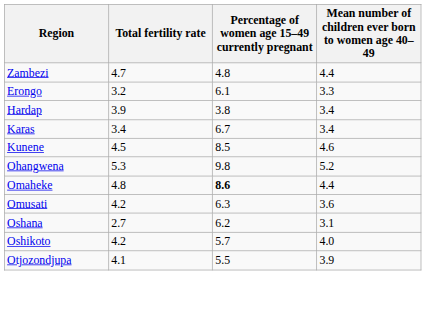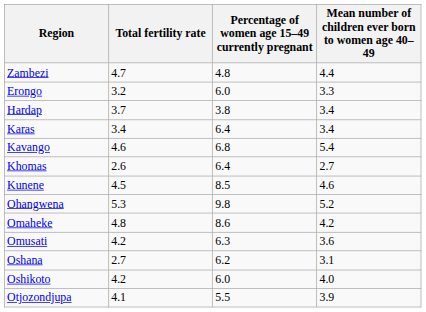 <table class="wikitable sortable">
 <tr>
 <th style="width:100pt;">Region</th>
 <th style="width:100pt;">Total fertility rate</th>
 <th style="width:100pt;">Percentage of women age 15–49 currently pregnant</th>
 <th style="width:100pt;">Mean number of children ever born to women age 40–49</th>
 </tr>
 <tr>
 <td><a href='#'>Zambezi</a></td>
 <td>4.7</td>
 <td>4.8</td>
 <td>4.4</td>
 </tr>
 <tr>
 <td><a href='#'>Erongo</a></td>
 <td>3.2</td>
-<td>6.1</td>
+<td>6.0</td>
 <td>3.3</td>
 </tr>
 <tr>
 <td><a href='#'>Hardap</a></td>
-<td>3.9</td>
+<td>3.7</td>
 <td>3.8</td>
 <td>3.4</td>
 </tr>
 <tr>
 <td><a href='#'>Karas</a></td>
 <td>3.4</td>
-<td>6.7</td>
+<td>6.4</td>
 <td>3.4</td>
+</tr>
+<tr>
+<td><a href='#'>Kavango</a></td>
+<td>4.6</td>
+<td>6.8</td>
+<td>5.4</td>
+</tr>
+<tr>
+<td><a href='#'>Khomas</a></td>
+<td>2.6</td>
+<td>6.4</td>
+<td>2.7</td>
 </tr>
 <tr>
 <td><a href='#'>Kunene</a></td>
 <td>4.5</td>
 <td>8.5</td>
 <td>4.6</td>
 </tr>
 <tr>
 <td><a href='#'>Ohangwena</a></td>
 <td>5.3</td>
 <td>9.8</td>
 <td>5.2</td>
 </tr>
 <tr>
 <td><a href='#'>Omaheke</a></td>
 <td>4.8</td>
-<td><strong>8.6</strong></td>
-<td>4.4</td>
+<td>8.6</td>
+<td>4.2</td>
 </tr>
 <tr>
 <td><a href='#'>Omusati</a></td>
 <td>4.2</td>
 <td>6.3</td>
 <td>3.6</td>
 </tr>
 <tr>
 <td><a href='#'>Oshana</a></td>
 <td>2.7</td>
 <td>6.2</td>
 <td>3.1</td>
 </tr>
 <tr>
 <td><a href='#'>Oshikoto</a></td>
 <td>4.2</td>
-<td>5.7</td>
+<td>6.0</td>
 <td>4.0</td>
 </tr>
 <tr>
 <td><a href='#'>Otjozondjupa</a></td>
 <td>4.1</td>
 <td>5.5</td>
 <td>3.9</td>
 </tr>
 </table>
